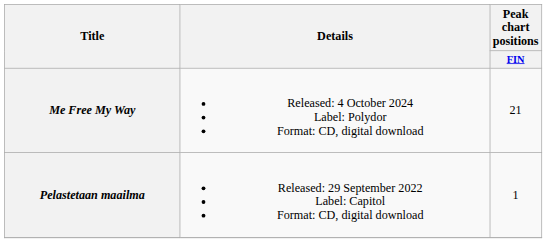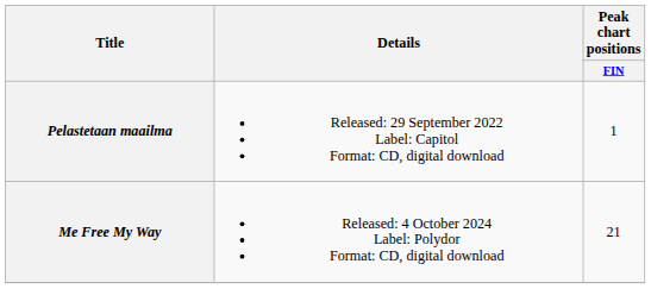 <table class="wikitable plainrowheaders" style="text-align:center;" border="1">
 <tr>
 <th scope="col" rowspan="2" style="width:14em;">Title</th>
 <th scope="col" rowspan="2" style="width:25em;">Details</th>
 <th scope="col" colspan="1">Peak chart positions</th>
 </tr>
 <tr>
 <th scope="col" style="width:3em;font-size:85%;"><a href='#'>FIN</a></th>
 </tr>
 <tr>
+<th scope="row"><em>Pelastetaan maailma</em></th>
+<td><br><ul><li>Released: 29 September 2022</li><li>Label: Capitol</li><li>Format: CD, digital download</li></ul></td>
+<td>1</td>
+</tr>
+<tr>
 <th scope="row"><em>Me Free My Way</em></th>
 <td><br><ul><li>Released: 4 October 2024</li><li>Label: Polydor</li><li>Format: CD, digital download</li></ul></td>
 <td>21</td>
 </tr>
 <tr>
-<th scope="row"><em>Pelastetaan maailma</em></th>
-<td><br><ul><li>Released: 29 September 2022</li><li>Label: Capitol</li><li>Format: CD, digital download</li></ul></td>
-<td>1</td>
-</tr>
-<tr>
 </tr>
 </table>
